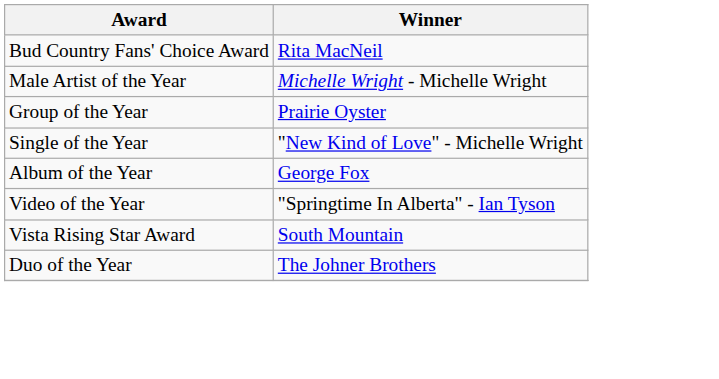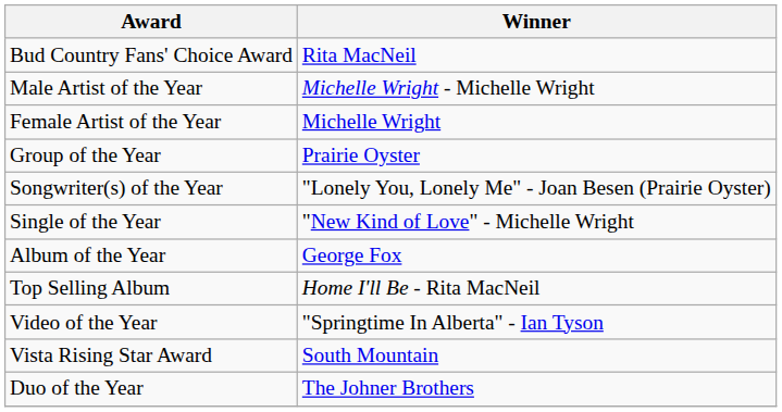 <table class="wikitable">
 <tr>
 <th>Award</th>
 <th>Winner</th>
 </tr>
 <tr>
 <td>Bud Country Fans' Choice Award</td>
 <td><a href='#'>Rita MacNeil</a></td>
 </tr>
 <tr>
 <td>Male Artist of the Year</td>
 <td><em><a href='#'>Michelle Wright</a></em> - Michelle Wright</td>
 </tr>
 <tr>
+<td>Female Artist of the Year</td>
+<td><a href='#'>Michelle Wright</a></td>
+</tr>
+<tr>
 <td>Group of the Year</td>
 <td><a href='#'>Prairie Oyster</a></td>
+</tr>
+<tr>
+<td>Songwriter(s) of the Year</td>
+<td>"Lonely You, Lonely Me" - Joan Besen (Prairie Oyster)</td>
 </tr>
 <tr>
 <td>Single of the Year</td>
 <td>"<a href='#'>New Kind of Love</a>" - Michelle Wright</td>
 </tr>
 <tr>
 <td>Album of the Year</td>
 <td><a href='#'>George Fox</a></td>
+</tr>
+<tr>
+<td>Top Selling Album</td>
+<td><em>Home I'll Be</em> - Rita MacNeil</td>
 </tr>
 <tr>
 <td>Video of the Year</td>
 <td>"Springtime In Alberta" - <a href='#'>Ian Tyson</a></td>
 </tr>
 <tr>
 <td>Vista Rising Star Award</td>
 <td><a href='#'>South Mountain</a></td>
 </tr>
 <tr>
 <td>Duo of the Year</td>
 <td><a href='#'>The Johner Brothers</a></td>
 </tr>
 <tr>
 </tr>
 </table>
